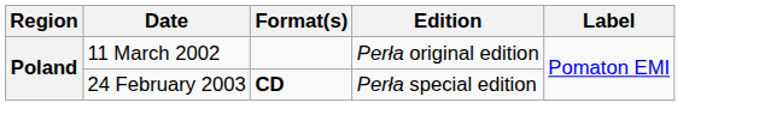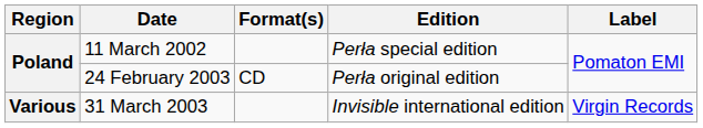 <table class="wikitable plainrowheaders">
 <tr>
 <th scope="col">Region</th>
 <th scope="col">Date</th>
 <th scope="col">Format(s)</th>
 <th scope="col">Edition</th>
 <th scope="col">Label</th>
 </tr>
 <tr>
 <th scope="row" rowspan="2">Poland</th>
 <td>11 March 2002</td>
 <td></td>
-<td><em>Perła</em> original edition</td>
+<td><em>Perła</em> special edition</td>
 <td rowspan="2"><a href='#'>Pomaton EMI</a></td>
 </tr>
 <tr>
 <td>24 February 2003</td>
-<td><strong>CD</strong></td>
-<td><em>Perła</em> special edition</td>
+<td>CD</td>
+<td><em>Perła</em> original edition</td>
+</tr>
+<tr>
+<th scope="row">Various</th>
+<td>31 March 2003</td>
+<td></td>
+<td><em>Invisible</em> international edition</td>
+<td><a href='#'>Virgin Records</a></td>
 </tr>
 </table>
